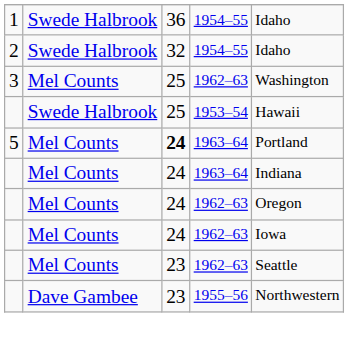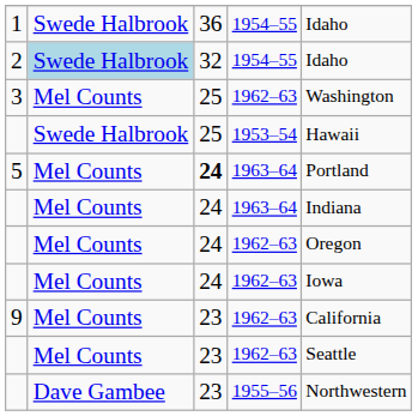 <table class="wikitable">
 <tr>
 </tr>
 <tr>
 <td>1</td>
 <td><a href='#'>Swede Halbrook</a></td>
 <td>36</td>
 <td style="font-size:80%;"><a href='#'>1954–55</a></td>
 <td style="font-size:80%;">Idaho</td>
 </tr>
 <tr>
 <td>2</td>
-<td><a href='#'>Swede Halbrook</a></td>
+<td style="background: lightblue;"><a href='#'>Swede Halbrook</a></td>
 <td>32</td>
 <td style="font-size:80%;"><a href='#'>1954–55</a></td>
 <td style="font-size:80%;">Idaho</td>
 </tr>
 <tr>
 <td>3</td>
 <td><a href='#'>Mel Counts</a></td>
 <td>25</td>
 <td style="font-size:80%;"><a href='#'>1962–63</a></td>
 <td style="font-size:80%;">Washington</td>
 </tr>
 <tr>
 <td></td>
 <td><a href='#'>Swede Halbrook</a></td>
 <td>25</td>
 <td style="font-size:80%;"><a href='#'>1953–54</a></td>
 <td style="font-size:80%;">Hawaii</td>
 </tr>
 <tr>
 <td>5</td>
 <td><a href='#'>Mel Counts</a></td>
 <td><strong>24</strong></td>
 <td style="font-size:80%;"><a href='#'>1963–64</a></td>
 <td style="font-size:80%;">Portland</td>
 </tr>
 <tr>
 <td></td>
 <td><a href='#'>Mel Counts</a></td>
 <td>24</td>
 <td style="font-size:80%;"><a href='#'>1963–64</a></td>
 <td style="font-size:80%;">Indiana</td>
 </tr>
 <tr>
 <td></td>
 <td><a href='#'>Mel Counts</a></td>
 <td>24</td>
 <td style="font-size:80%;"><a href='#'>1962–63</a></td>
 <td style="font-size:80%;">Oregon</td>
 </tr>
 <tr>
 <td></td>
 <td><a href='#'>Mel Counts</a></td>
 <td>24</td>
 <td style="font-size:80%;"><a href='#'>1962–63</a></td>
 <td style="font-size:80%;">Iowa</td>
 </tr>
 <tr>
+<td>9</td>
+<td><a href='#'>Mel Counts</a></td>
+<td>23</td>
+<td style="font-size:80%;"><a href='#'>1962–63</a></td>
+<td style="font-size:80%;">California</td>
+</tr>
+<tr>
 <td></td>
 <td><a href='#'>Mel Counts</a></td>
 <td>23</td>
 <td style="font-size:80%;"><a href='#'>1962–63</a></td>
 <td style="font-size:80%;">Seattle</td>
 </tr>
 <tr>
 <td></td>
 <td><a href='#'>Dave Gambee</a></td>
 <td>23</td>
 <td style="font-size:80%;"><a href='#'>1955–56</a></td>
 <td style="font-size:80%;">Northwestern</td>
 </tr>
 </table>
